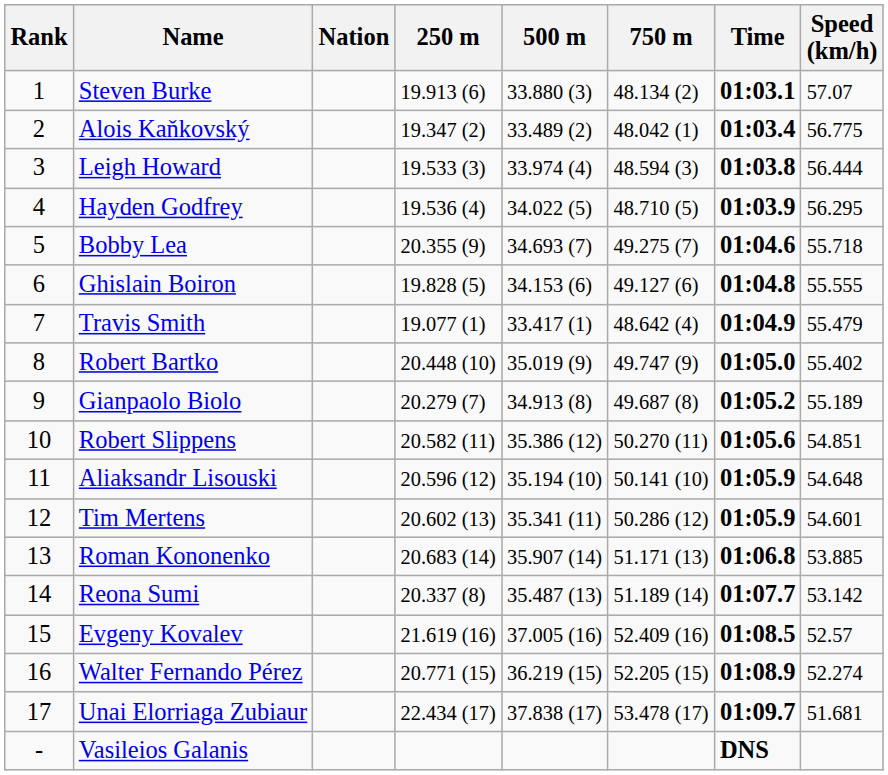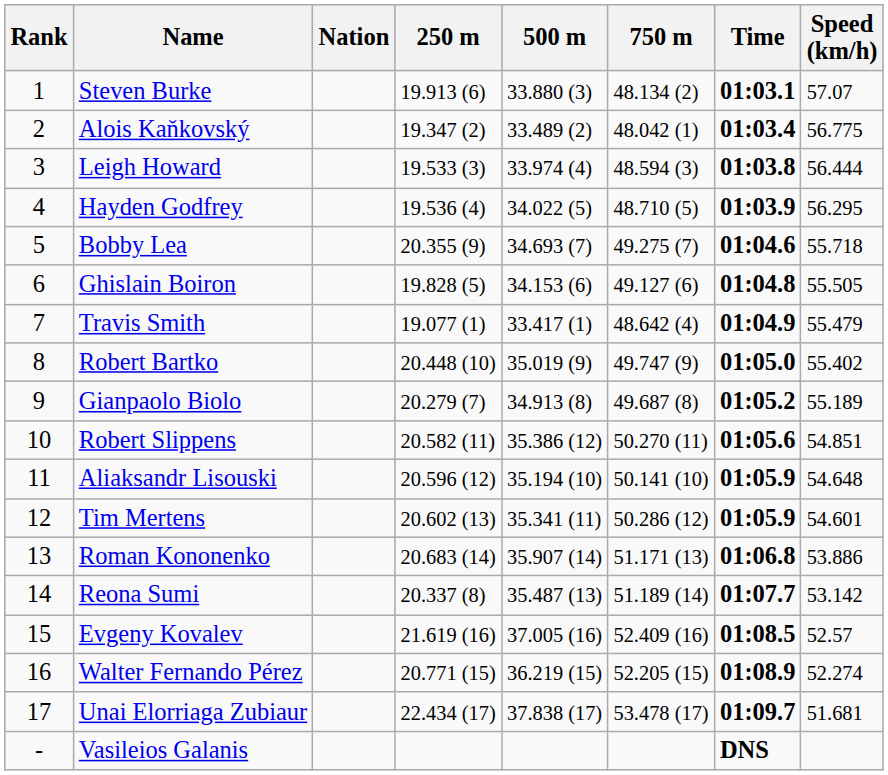 <table class=wikitable sortable style=text-align:center>
 <tr>
 <th>Rank</th>
 <th>Name</th>
 <th>Nation</th>
 <th>250 m</th>
 <th>500 m</th>
 <th>750 m</th>
 <th>Time</th>
 <th>Speed<br>(km/h)</th>
 </tr>
 <tr>
 <td>1</td>
 <td align=left><a href='#'>Steven Burke</a></td>
 <td align=left></td>
 <td align=left><small>19.913 (6)</small></td>
 <td align=left><small>33.880 (3)</small></td>
 <td align=left><small>48.134 (2)</small></td>
 <td align=left><strong>01:03.1</strong></td>
 <td align=left><small>57.07</small></td>
 </tr>
 <tr>
 <td>2</td>
 <td align=left><a href='#'>Alois Kaňkovský</a></td>
 <td align=left></td>
 <td align=left><small>19.347 (2)</small></td>
 <td align=left><small>33.489 (2)</small></td>
 <td align=left><small>48.042 (1)</small></td>
 <td align=left><strong>01:03.4</strong></td>
 <td align=left><small>56.775</small></td>
 </tr>
 <tr>
 <td>3</td>
 <td align=left><a href='#'>Leigh Howard</a></td>
 <td align=left></td>
 <td align=left><small>19.533 (3)</small></td>
 <td align=left><small>33.974 (4)</small></td>
 <td align=left><small>48.594 (3)</small></td>
 <td align=left><strong>01:03.8</strong></td>
 <td align=left><small>56.444</small></td>
 </tr>
 <tr>
 <td>4</td>
 <td align=left><a href='#'>Hayden Godfrey</a></td>
 <td align=left></td>
 <td align=left><small>19.536 (4)</small></td>
 <td align=left><small>34.022 (5)</small></td>
 <td align=left><small>48.710 (5)</small></td>
 <td align=left><strong>01:03.9</strong></td>
 <td align=left><small>56.295</small></td>
 </tr>
 <tr>
 <td>5</td>
 <td align=left><a href='#'>Bobby Lea</a></td>
 <td align=left></td>
 <td align=left><small>20.355 (9)</small></td>
 <td align=left><small>34.693 (7)</small></td>
 <td align=left><small>49.275 (7)</small></td>
 <td align=left><strong>01:04.6</strong></td>
 <td align=left><small>55.718</small></td>
 </tr>
 <tr>
 <td>6</td>
 <td align=left><a href='#'>Ghislain Boiron</a></td>
 <td align=left></td>
 <td align=left><small>19.828 (5)</small></td>
 <td align=left><small>34.153 (6)</small></td>
 <td align=left><small>49.127 (6)</small></td>
 <td align=left><strong>01:04.8</strong></td>
-<td align=left><small>55.555</small></td>
+<td align=left><small>55.505</small></td>
 </tr>
 <tr>
 <td>7</td>
 <td align=left><a href='#'>Travis Smith</a></td>
 <td align=left></td>
 <td align=left><small>19.077 (1)</small></td>
 <td align=left><small>33.417 (1)</small></td>
 <td align=left><small>48.642 (4)</small></td>
 <td align=left><strong>01:04.9</strong></td>
 <td align=left><small>55.479</small></td>
 </tr>
 <tr>
 <td>8</td>
 <td align=left><a href='#'>Robert Bartko</a></td>
 <td align=left></td>
 <td align=left><small>20.448 (10)</small></td>
 <td align=left><small>35.019 (9)</small></td>
 <td align=left><small>49.747 (9)</small></td>
 <td align=left><strong>01:05.0</strong></td>
 <td align=left><small>55.402</small></td>
 </tr>
 <tr>
 <td>9</td>
 <td align=left><a href='#'>Gianpaolo Biolo</a></td>
 <td align=left></td>
 <td align=left><small>20.279 (7)</small></td>
 <td align=left><small>34.913 (8)</small></td>
 <td align=left><small>49.687 (8)</small></td>
 <td align=left><strong>01:05.2</strong></td>
 <td align=left><small>55.189</small></td>
 </tr>
 <tr>
 <td>10</td>
 <td align=left><a href='#'>Robert Slippens</a></td>
 <td align=left></td>
 <td align=left><small>20.582 (11)</small></td>
 <td align=left><small>35.386 (12)</small></td>
 <td align=left><small>50.270 (11)</small></td>
 <td align=left><strong>01:05.6</strong></td>
 <td align=left><small>54.851</small></td>
 </tr>
 <tr>
 <td>11</td>
 <td align=left><a href='#'>Aliaksandr Lisouski</a></td>
 <td align=left></td>
 <td align=left><small>20.596 (12)</small></td>
 <td align=left><small>35.194 (10)</small></td>
 <td align=left><small>50.141 (10)</small></td>
 <td align=left><strong>01:05.9</strong></td>
 <td align=left><small>54.648</small></td>
 </tr>
 <tr>
 <td>12</td>
 <td align=left><a href='#'>Tim Mertens</a></td>
 <td align=left></td>
 <td align=left><small>20.602 (13)</small></td>
 <td align=left><small>35.341 (11)</small></td>
 <td align=left><small>50.286 (12)</small></td>
 <td align=left><strong>01:05.9</strong></td>
 <td align=left><small>54.601</small></td>
 </tr>
 <tr>
 <td>13</td>
 <td align=left><a href='#'>Roman Kononenko</a></td>
 <td align=left></td>
 <td align=left><small>20.683 (14)</small></td>
 <td align=left><small>35.907 (14)</small></td>
 <td align=left><small>51.171 (13)</small></td>
 <td align=left><strong>01:06.8</strong></td>
-<td align=left><small>53.885</small></td>
+<td align=left><small>53.886</small></td>
 </tr>
 <tr>
 <td>14</td>
 <td align=left><a href='#'>Reona Sumi</a></td>
 <td align=left></td>
 <td align=left><small>20.337 (8)</small></td>
 <td align=left><small>35.487 (13)</small></td>
 <td align=left><small>51.189 (14)</small></td>
 <td align=left><strong>01:07.7</strong></td>
 <td align=left><small>53.142</small></td>
 </tr>
 <tr>
 <td>15</td>
 <td align=left><a href='#'>Evgeny Kovalev</a></td>
 <td align=left></td>
 <td align=left><small>21.619 (16)</small></td>
 <td align=left><small>37.005 (16)</small></td>
 <td align=left><small>52.409 (16)</small></td>
 <td align=left><strong>01:08.5</strong></td>
 <td align=left><small>52.57</small></td>
 </tr>
 <tr>
 <td>16</td>
 <td align=left><a href='#'>Walter Fernando Pérez</a></td>
 <td align=left></td>
 <td align=left><small>20.771 (15)</small></td>
 <td align=left><small>36.219 (15)</small></td>
 <td align=left><small>52.205 (15)</small></td>
 <td align=left><strong>01:08.9</strong></td>
 <td align=left><small>52.274</small></td>
 </tr>
 <tr>
 <td>17</td>
 <td align=left><a href='#'>Unai Elorriaga Zubiaur</a></td>
 <td align=left></td>
 <td align=left><small>22.434 (17)</small></td>
 <td align=left><small>37.838 (17)</small></td>
 <td align=left><small>53.478 (17)</small></td>
 <td align=left><strong>01:09.7</strong></td>
 <td align=left><small>51.681</small></td>
 </tr>
 <tr>
 <td>-</td>
 <td align=left><a href='#'>Vasileios Galanis</a></td>
 <td align=left></td>
 <td align=left><small></small></td>
 <td align=left><small></small></td>
 <td align=left><small></small></td>
 <td align=left><strong>DNS</strong></td>
 <td align=left><small></small></td>
 </tr>
 </table>
